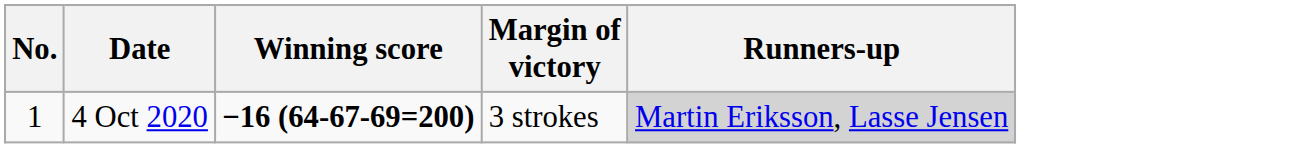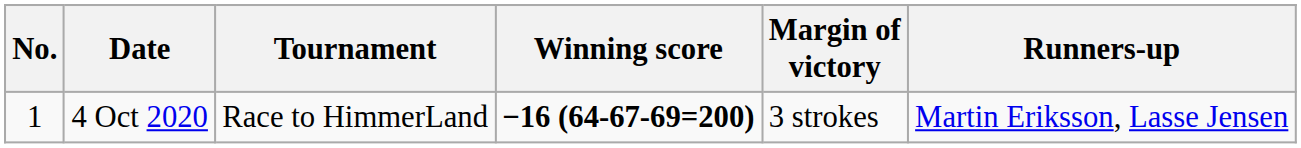 <table class="wikitable" style="font-size:95%;">
 <tr>
 <th>No.</th>
 <th>Date</th>
+<th>Tournament</th>
 <th>Winning score</th>
 <th>Margin of<br>victory</th>
 <th>Runners-up</th>
 </tr>
 <tr>
 <td align=center>1</td>
 <td align=right>4 Oct <a href='#'>2020</a></td>
+<td>Race to HimmerLand</td>
 <td><strong>−16 (64-67-69=200)</strong></td>
 <td>3 strokes</td>
-<td style="background: lightgrey;"> <a href='#'>Martin Eriksson</a>,  <a href='#'>Lasse Jensen</a></td>
+<td> <a href='#'>Martin Eriksson</a>,  <a href='#'>Lasse Jensen</a></td>
 </tr>
 </table>
